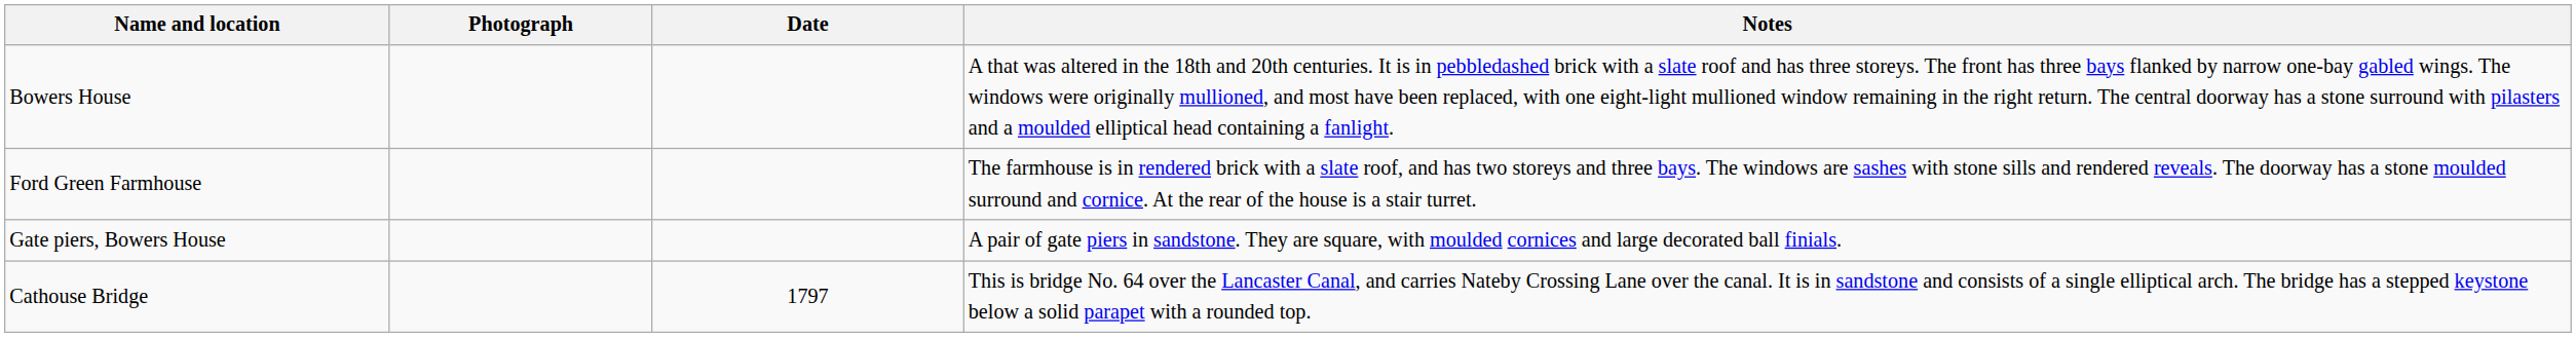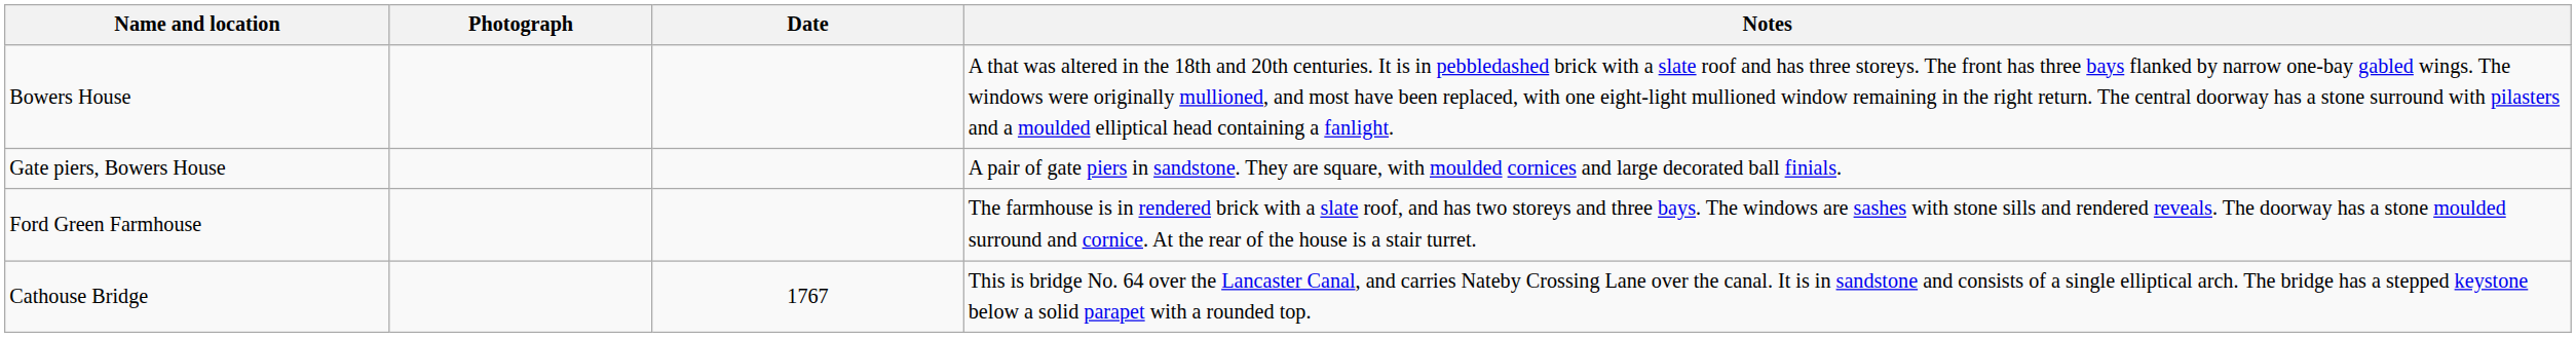 <table class="wikitable sortable plainrowheaders" style="width:100%;border:0px;text-align:left;line-height:150%;">
 <tr>
 <th scope="col"  style="width:150px">Name and location</th>
 <th scope="col"  style="width:100px" class="unsortable">Photograph</th>
 <th scope="col"  style="width:120px">Date</th>
 <th scope="col"  style="width:650px" class="unsortable">Notes</th>
 </tr>
 <tr>
 <td>Bowers House<br><small></small></td>
 <td></td>
 <td align="center"></td>
 <td>A  that was altered in the 18th and 20th centuries.  It is in <a href='#'>pebbledashed</a> brick with a <a href='#'>slate</a> roof and has three storeys.  The front has three <a href='#'>bays</a> flanked by narrow one-bay <a href='#'>gabled</a> wings.  The windows were originally <a href='#'>mullioned</a>, and most have been replaced, with one eight-light mullioned window remaining in the right return.  The central doorway has a stone surround with <a href='#'>pilasters</a> and a <a href='#'>moulded</a> elliptical head containing a <a href='#'>fanlight</a>.</td>
 </tr>
 <tr>
+<td>Gate piers, Bowers House<br><small></small></td>
+<td></td>
+<td align="center"></td>
+<td>A pair of gate <a href='#'>piers</a> in <a href='#'>sandstone</a>.  They are square, with <a href='#'>moulded</a> <a href='#'>cornices</a> and large decorated ball <a href='#'>finials</a>.</td>
+</tr>
+<tr>
 <td>Ford Green Farmhouse<br><small></small></td>
 <td></td>
 <td align="center"></td>
 <td>The farmhouse is in <a href='#'>rendered</a> brick with a <a href='#'>slate</a> roof, and has two storeys and three <a href='#'>bays</a>.  The windows are <a href='#'>sashes</a> with stone sills and rendered <a href='#'>reveals</a>.  The doorway has a stone <a href='#'>moulded</a> surround and <a href='#'>cornice</a>.  At the rear of the house is a stair turret.</td>
 </tr>
 <tr>
-<td>Gate piers, Bowers House<br><small></small></td>
-<td></td>
-<td align="center"></td>
-<td>A pair of gate <a href='#'>piers</a> in <a href='#'>sandstone</a>.  They are square, with <a href='#'>moulded</a> <a href='#'>cornices</a> and large decorated ball <a href='#'>finials</a>.</td>
-</tr>
-<tr>
 <td>Cathouse Bridge<br><small></small></td>
 <td></td>
-<td align="center">1797</td>
+<td align="center">1767</td>
 <td>This is bridge No. 64 over the <a href='#'>Lancaster Canal</a>, and carries Nateby Crossing Lane over the canal.  It is in <a href='#'>sandstone</a> and consists of a single elliptical arch.  The bridge has a stepped <a href='#'>keystone</a> below a solid <a href='#'>parapet</a> with a rounded top.</td>
 </tr>
 <tr>
 </tr>
 </table>
